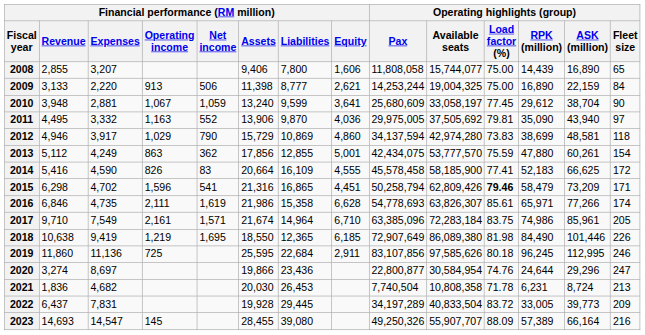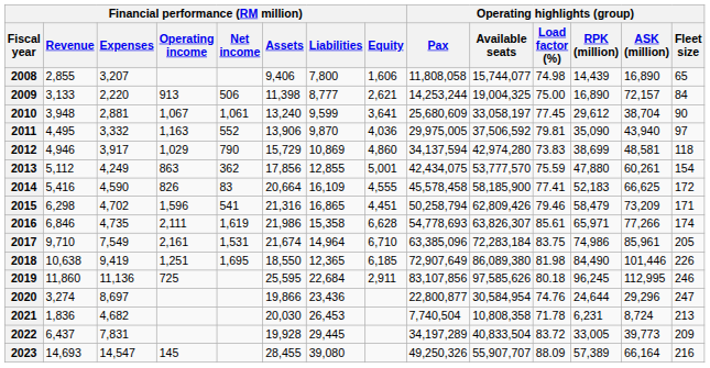 <table class="wikitable defaultcenter">
 <tr>
 <th colspan="8">Financial performance (<a href='#'>RM</a> million)</th>
 <th colspan="6">Operating highlights (group)</th>
 </tr>
 <tr>
 <th>Fiscal year</th>
 <th><a href='#'>Revenue</a></th>
 <th><a href='#'>Expenses</a></th>
 <th><a href='#'>Operating income</a></th>
 <th><a href='#'>Net income</a></th>
 <th><a href='#'>Assets</a></th>
 <th><a href='#'>Liabilities</a></th>
 <th><a href='#'>Equity</a></th>
 <th><a href='#'>Pax</a></th>
 <th>Available seats</th>
 <th><a href='#'>Load factor</a> (%)</th>
 <th><a href='#'>RPK</a> (million)</th>
 <th><a href='#'>ASK</a> (million)</th>
 <th>Fleet size</th>
 </tr>
 <tr>
 <th>2008</th>
 <td>2,855</td>
 <td>3,207</td>
 <td></td>
 <td></td>
 <td>9,406</td>
 <td>7,800</td>
 <td>1,606</td>
 <td>11,808,058</td>
 <td>15,744,077</td>
-<td>75.00</td>
+<td>74.98</td>
 <td>14,439</td>
 <td>16,890</td>
 <td>65</td>
 </tr>
 <tr>
 <th>2009</th>
 <td>3,133</td>
 <td>2,220</td>
 <td>913</td>
 <td>506</td>
 <td>11,398</td>
 <td>8,777</td>
 <td>2,621</td>
 <td>14,253,244</td>
 <td>19,004,325</td>
 <td>75.00</td>
 <td>16,890</td>
-<td>22,159</td>
+<td>72,157</td>
 <td>84</td>
 </tr>
 <tr>
 <th>2010</th>
 <td>3,948</td>
 <td>2,881</td>
 <td>1,067</td>
-<td>1,059</td>
+<td>1,061</td>
 <td>13,240</td>
 <td>9,599</td>
 <td>3,641</td>
 <td>25,680,609</td>
 <td>33,058,197</td>
 <td>77.45</td>
 <td>29,612</td>
 <td>38,704</td>
 <td>90</td>
 </tr>
 <tr>
 <th>2011</th>
 <td>4,495</td>
 <td>3,332</td>
 <td>1,163</td>
 <td>552</td>
 <td>13,906</td>
 <td>9,870</td>
 <td>4,036</td>
 <td>29,975,005</td>
-<td>37,505,692</td>
+<td>37,506,592</td>
 <td>79.81</td>
 <td>35,090</td>
 <td>43,940</td>
 <td>97</td>
 </tr>
 <tr>
 <th>2012</th>
 <td>4,946</td>
 <td>3,917</td>
 <td>1,029</td>
 <td>790</td>
 <td>15,729</td>
 <td>10,869</td>
 <td>4,860</td>
 <td>34,137,594</td>
 <td>42,974,280</td>
 <td>73.83</td>
 <td>38,699</td>
 <td>48,581</td>
 <td>118</td>
 </tr>
 <tr>
 <th>2013</th>
 <td>5,112</td>
 <td>4,249</td>
 <td>863</td>
 <td>362</td>
 <td>17,856</td>
 <td>12,855</td>
 <td>5,001</td>
 <td>42,434,075</td>
 <td>53,777,570</td>
 <td>75.59</td>
 <td>47,880</td>
 <td>60,261</td>
 <td>154</td>
 </tr>
 <tr>
 <th>2014</th>
 <td>5,416</td>
 <td>4,590</td>
 <td>826</td>
 <td>83</td>
 <td>20,664</td>
 <td>16,109</td>
 <td>4,555</td>
 <td>45,578,458</td>
 <td>58,185,900</td>
 <td>77.41</td>
 <td>52,183</td>
 <td>66,625</td>
 <td>172</td>
 </tr>
 <tr>
 <th>2015</th>
 <td>6,298</td>
 <td>4,702</td>
 <td>1,596</td>
 <td>541</td>
 <td>21,316</td>
 <td>16,865</td>
 <td>4,451</td>
 <td>50,258,794</td>
 <td>62,809,426</td>
-<td><strong>79.46</strong></td>
+<td>79.46</td>
 <td>58,479</td>
 <td>73,209</td>
 <td>171</td>
 </tr>
 <tr>
 <th>2016</th>
 <td>6,846</td>
 <td>4,735</td>
 <td>2,111</td>
 <td>1,619</td>
 <td>21,986</td>
 <td>15,358</td>
 <td>6,628</td>
 <td>54,778,693</td>
 <td>63,826,307</td>
 <td>85.61</td>
 <td>65,971</td>
 <td>77,266</td>
 <td>174</td>
 </tr>
 <tr>
 <th>2017</th>
 <td>9,710</td>
 <td>7,549</td>
 <td>2,161</td>
-<td>1,571</td>
+<td>1,531</td>
 <td>21,674</td>
 <td>14,964</td>
 <td>6,710</td>
 <td>63,385,096</td>
 <td>72,283,184</td>
 <td>83.75</td>
 <td>74,986</td>
 <td>85,961</td>
 <td>205</td>
 </tr>
 <tr>
 <th>2018</th>
 <td>10,638</td>
 <td>9,419</td>
-<td>1,219</td>
+<td>1,251</td>
 <td>1,695</td>
 <td>18,550</td>
 <td>12,365</td>
 <td>6,185</td>
 <td>72,907,649</td>
 <td>86,089,380</td>
 <td>81.98</td>
 <td>84,490</td>
 <td>101,446</td>
 <td>226</td>
 </tr>
 <tr>
 <th>2019</th>
 <td>11,860</td>
 <td>11,136</td>
 <td>725</td>
 <td></td>
 <td>25,595</td>
 <td>22,684</td>
 <td>2,911</td>
 <td>83,107,856</td>
 <td>97,585,626</td>
 <td>80.18</td>
 <td>96,245</td>
 <td>112,995</td>
 <td>246</td>
 </tr>
 <tr>
 <th>2020</th>
 <td>3,274</td>
 <td>8,697</td>
 <td></td>
 <td></td>
 <td>19,866</td>
 <td>23,436</td>
 <td></td>
 <td>22,800,877</td>
 <td>30,584,954</td>
 <td>74.76</td>
 <td>24,644</td>
 <td>29,296</td>
 <td>247</td>
 </tr>
 <tr>
 <th>2021</th>
 <td>1,836</td>
 <td>4,682</td>
 <td></td>
 <td></td>
 <td>20,030</td>
 <td>26,453</td>
 <td></td>
 <td>7,740,504</td>
 <td>10,808,358</td>
 <td>71.78</td>
 <td>6,231</td>
 <td>8,724</td>
 <td>213</td>
 </tr>
 <tr>
 <th>2022</th>
 <td>6,437</td>
 <td>7,831</td>
 <td></td>
 <td></td>
 <td>19,928</td>
 <td>29,445</td>
 <td></td>
 <td>34,197,289</td>
 <td>40,833,504</td>
 <td>83.72</td>
 <td>33,005</td>
 <td>39,773</td>
 <td>209</td>
 </tr>
 <tr>
 <th>2023</th>
 <td>14,693</td>
 <td>14,547</td>
 <td>145</td>
 <td></td>
 <td>28,455</td>
 <td>39,080</td>
 <td></td>
 <td>49,250,326</td>
 <td>55,907,707</td>
 <td>88.09</td>
 <td>57,389</td>
 <td>66,164</td>
 <td>216</td>
 </tr>
 </table>
